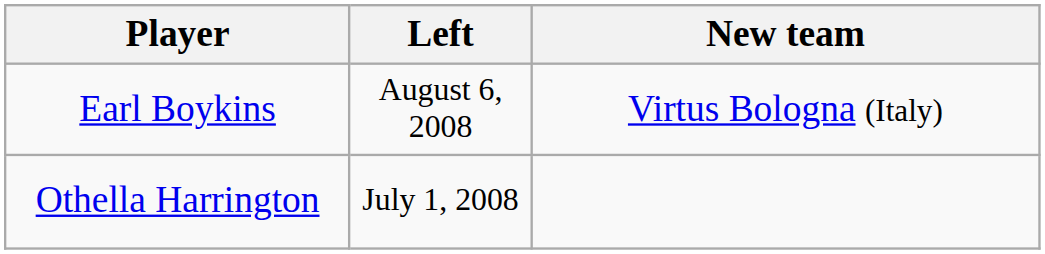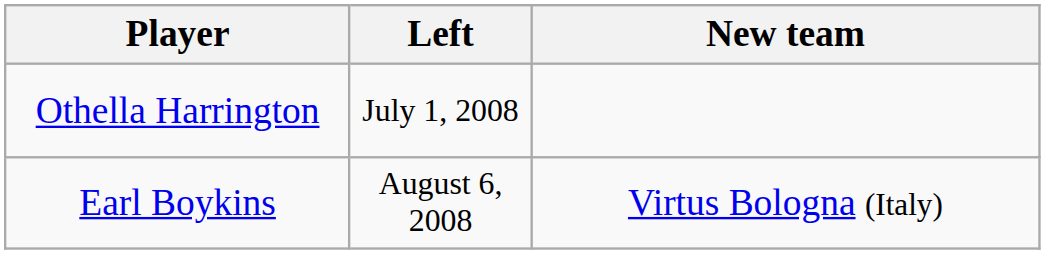 <table class="wikitable" style="text-align: center">
 <tr bgcolor="#dddddd">
 <th style="width:140px">Player</th>
 <th style="width:70px">Left</th>
 <th style="width:210px">New team</th>
 </tr>
+<tr style="height:40px">
+<td><a href='#'>Othella Harrington</a></td>
+<td style="font-size: 85%">July 1, 2008</td>
+<td></td>
+</tr>
 <tr>
 <td><a href='#'>Earl Boykins</a></td>
 <td style="font-size: 85%">August 6, 2008</td>
 <td><a href='#'>Virtus Bologna</a> <small>(Italy)</small></td>
 </tr>
-<tr style="height:40px">
-<td><a href='#'>Othella Harrington</a></td>
-<td style="font-size: 85%">July 1, 2008</td>
-<td></td>
-</tr>
 </table>
